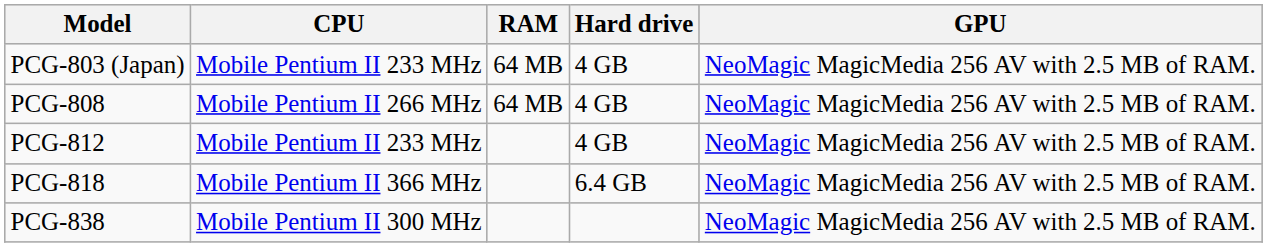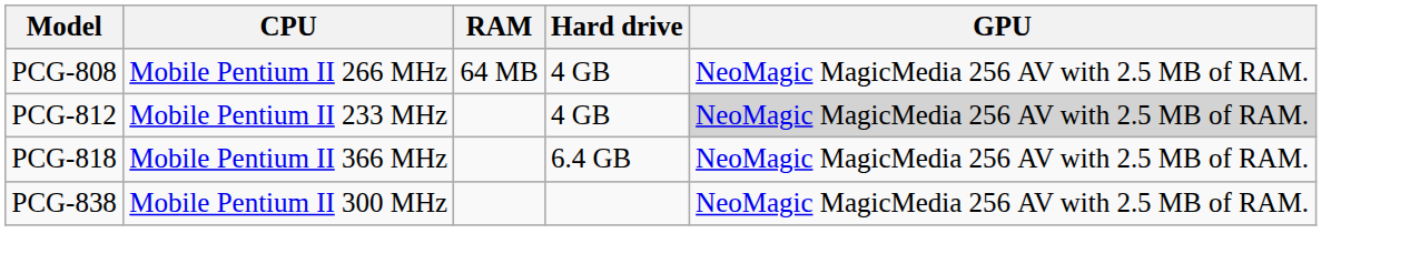 <table class="wikitable">
 <tr>
 <th>Model</th>
 <th>CPU</th>
 <th>RAM</th>
 <th>Hard drive</th>
 <th>GPU</th>
-</tr>
-<tr>
-<td>PCG-803 (Japan)</td>
-<td><a href='#'>Mobile Pentium II</a> 233 MHz</td>
-<td>64 MB</td>
-<td>4 GB</td>
-<td><a href='#'>NeoMagic</a> MagicMedia 256 AV with 2.5 MB of RAM.</td>
 </tr>
 <tr>
 <td>PCG-808</td>
 <td><a href='#'>Mobile Pentium II</a> 266 MHz</td>
 <td>64 MB</td>
 <td>4 GB</td>
 <td><a href='#'>NeoMagic</a> MagicMedia 256 AV with 2.5 MB of RAM.</td>
 </tr>
 <tr>
 <td>PCG-812</td>
 <td><a href='#'>Mobile Pentium II</a> 233 MHz</td>
 <td></td>
 <td>4 GB</td>
-<td><a href='#'>NeoMagic</a> MagicMedia 256 AV with 2.5 MB of RAM.</td>
+<td style="background: lightgrey;"><a href='#'>NeoMagic</a> MagicMedia 256 AV with 2.5 MB of RAM.</td>
 </tr>
 <tr>
 <td>PCG-818</td>
 <td><a href='#'>Mobile Pentium II</a> 366 MHz</td>
 <td></td>
 <td>6.4 GB</td>
 <td><a href='#'>NeoMagic</a> MagicMedia 256 AV with 2.5 MB of RAM.</td>
 </tr>
 <tr>
 <td>PCG-838</td>
 <td><a href='#'>Mobile Pentium II</a> 300 MHz</td>
 <td></td>
 <td></td>
 <td><a href='#'>NeoMagic</a> MagicMedia 256 AV with 2.5 MB of RAM.</td>
 </tr>
 </table>
